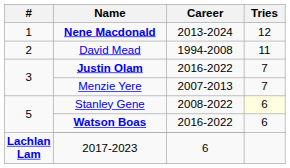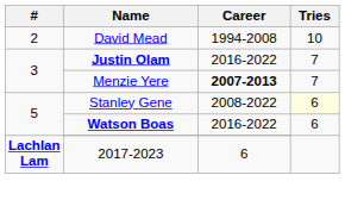 <table class="wikitable sortable" style="text-align:center;">
 <tr>
 <th width=50px>#</th>
 <th style="width:150px;">Name</th>
 <th style="width:100px;">Career</th>
 <th width=50px>Tries</th>
 </tr>
 <tr>
-<td>1</td>
-<td><strong><a href='#'>Nene Macdonald</a></strong></td>
-<td>2013-2024</td>
-<td>12</td>
-</tr>
-<tr>
 <td>2</td>
 <td><a href='#'>David Mead</a></td>
 <td>1994-2008</td>
-<td>11</td>
+<td>10</td>
 </tr>
 <tr>
 <td rowspan=2>3</td>
 <td><strong><a href='#'>Justin Olam</a></strong></td>
 <td>2016-2022</td>
 <td>7</td>
 </tr>
 <tr>
 <td><a href='#'>Menzie Yere</a></td>
-<td>2007-2013</td>
+<td><strong>2007-2013</strong></td>
 <td>7</td>
 </tr>
 <tr>
 <td rowspan=3>5</td>
 <td><a href='#'>Stanley Gene</a></td>
 <td>2008-2022</td>
 <td style="background: lightyellow;">6</td>
 </tr>
 <tr>
 <td><strong><a href='#'>Watson Boas</a></strong></td>
 <td>2016-2022</td>
 <td>6</td>
 </tr>
 <tr>
 </tr>
 <tr>
 <td><strong><a href='#'>Lachlan Lam</a></strong></td>
 <td>2017-2023</td>
 <td>6</td>
 </tr>
 </table>
